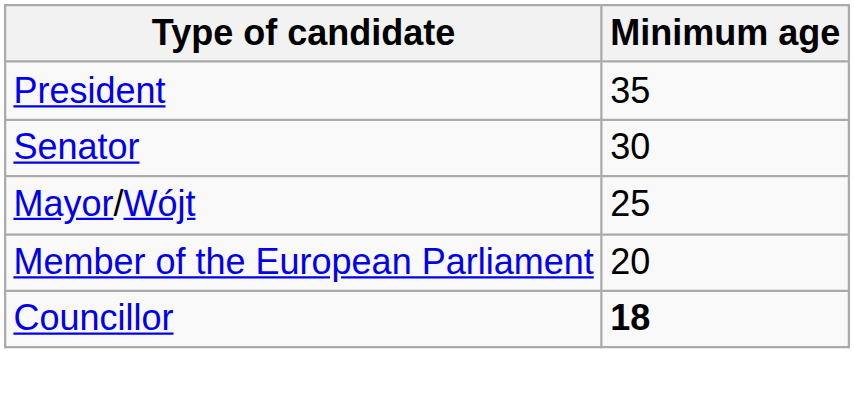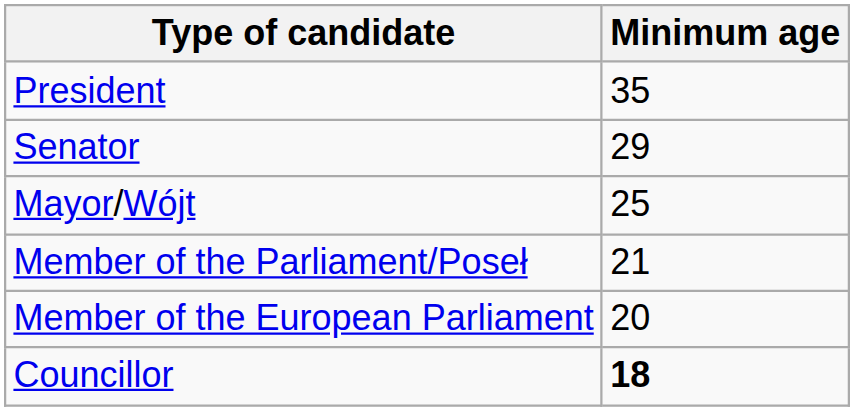 <table class="wikitable sortable">
 <tr>
 <th>Type of candidate</th>
 <th>Minimum age</th>
 </tr>
 <tr>
 <td><a href='#'>President</a></td>
 <td>35</td>
 </tr>
 <tr>
 <td><a href='#'>Senator</a></td>
-<td>30</td>
+<td>29</td>
 </tr>
 <tr>
 <td><a href='#'>Mayor</a>/<a href='#'>Wójt</a></td>
 <td>25</td>
+</tr>
+<tr>
+<td><a href='#'>Member of the Parliament/Poseł</a></td>
+<td>21</td>
 </tr>
 <tr>
 <td><a href='#'>Member of the European Parliament</a></td>
 <td>20</td>
 </tr>
 <tr>
 <td><a href='#'>Councillor</a></td>
 <td><strong>18</strong></td>
 </tr>
 </table>
